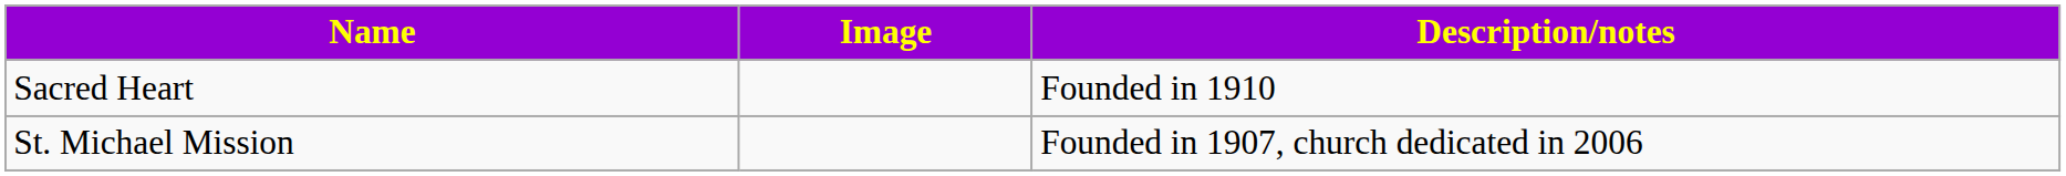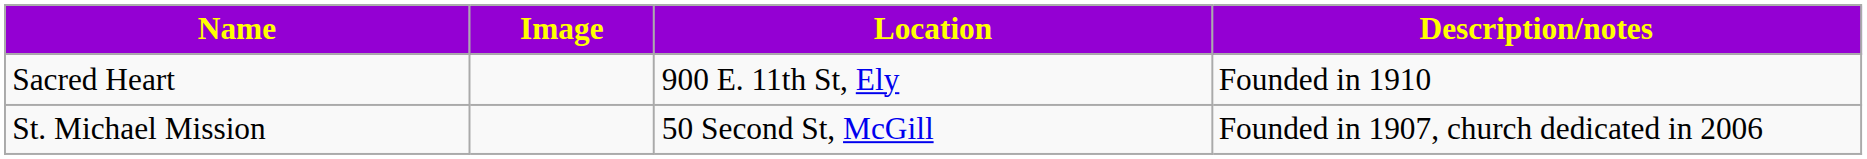 <table class="wikitable sortable" style="width:75%">
 <tr>
 <th style="background:darkviolet; color:yellow;" width="25%"><strong>Name</strong></th>
 <th style="background:darkviolet; color:yellow;" width="10%"><strong>Image</strong></th>
+<th style="background:darkviolet; color:yellow;" width="30%"><strong>Location</strong></th>
 <th style="background:darkviolet; color:yellow;" width="35%"><strong>Description/notes</strong></th>
 </tr>
 <tr>
 <td>Sacred Heart</td>
 <td></td>
+<td>900 E. 11th St, <a href='#'>Ely</a></td>
 <td>Founded in 1910</td>
 </tr>
 <tr>
 <td>St. Michael Mission</td>
 <td></td>
+<td>50 Second St, <a href='#'>McGill</a></td>
 <td>Founded in 1907, church dedicated in 2006</td>
 </tr>
 </table>
